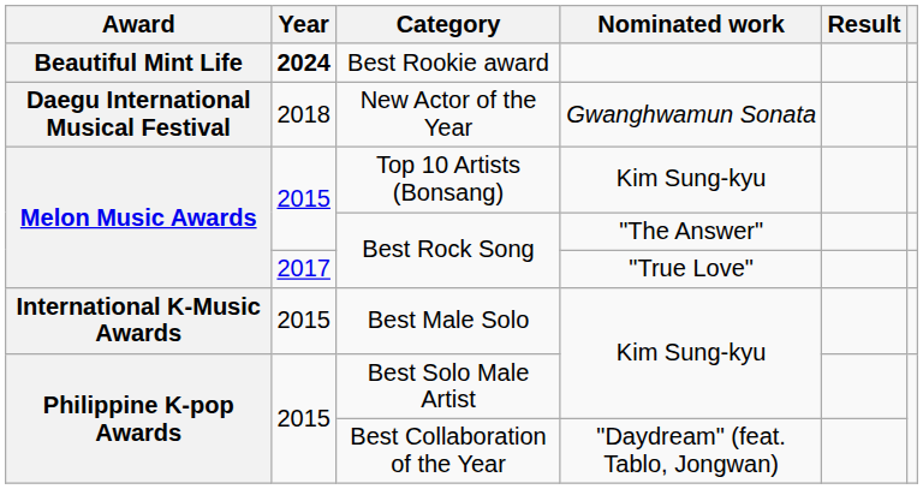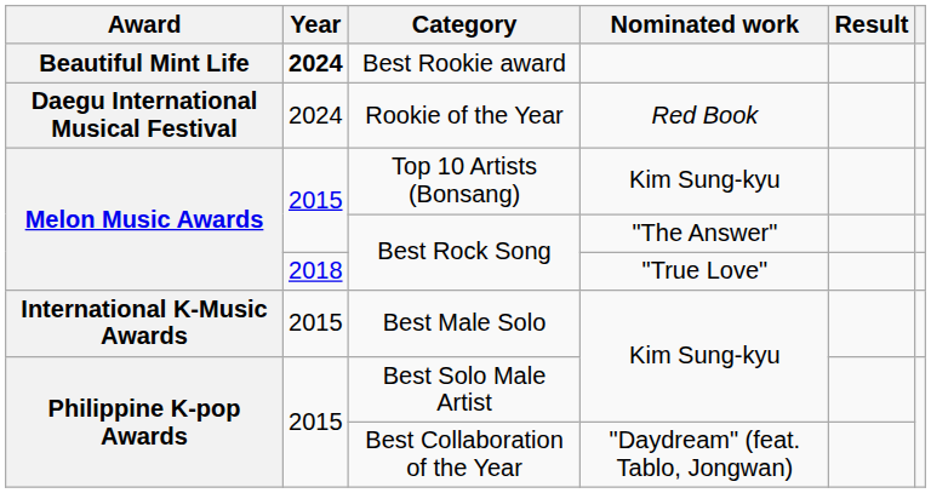 <table class="wikitable sortable plainrowheaders" style="text-align:center;">
 <tr>
 <th>Award</th>
 <th>Year</th>
 <th>Category</th>
 <th>Nominated work</th>
 <th>Result</th>
 <th scope="col" class="unsortable"></th>
 </tr>
 <tr>
 <th scope="row">Beautiful Mint Life</th>
 <td><strong>2024</strong></td>
 <td>Best Rookie award</td>
 <td></td>
 <td></td>
 <td></td>
 </tr>
 <tr>
 <th scope="row">Daegu International Musical Festival</th>
-<td>2018</td>
-<td>New Actor of the Year</td>
-<td><em>Gwanghwamun Sonata</em></td>
+<td>2024</td>
+<td>Rookie of the Year</td>
+<td><em>Red Book</em></td>
 <td></td>
 <td></td>
 </tr>
 <tr>
 <th scope="row" rowspan="3"><a href='#'>Melon Music Awards</a></th>
 <td rowspan="2"><a href='#'>2015</a></td>
 <td>Top 10 Artists (Bonsang)</td>
 <td>Kim Sung-kyu</td>
 <td></td>
 <td></td>
 </tr>
 <tr>
 <td rowspan="2">Best Rock Song</td>
 <td>"The Answer"</td>
 <td></td>
 <td></td>
 </tr>
 <tr>
-<td><a href='#'>2017</a></td>
+<td><a href='#'>2018</a></td>
 <td>"True Love"</td>
 <td></td>
 <td></td>
 </tr>
 <tr>
 <th scope="row">International K-Music Awards</th>
 <td>2015</td>
 <td>Best Male Solo</td>
 <td rowspan="2">Kim Sung-kyu</td>
 <td></td>
 <td></td>
 </tr>
 <tr>
 <th scope="row" rowspan="2">Philippine K-pop Awards</th>
 <td rowspan="2">2015</td>
 <td>Best Solo Male Artist</td>
 <td></td>
 <td rowspan="2"></td>
 </tr>
 <tr>
 <td>Best Collaboration of the Year</td>
 <td>"Daydream" (feat. Tablo, Jongwan)</td>
 <td></td>
 </tr>
 </table>
